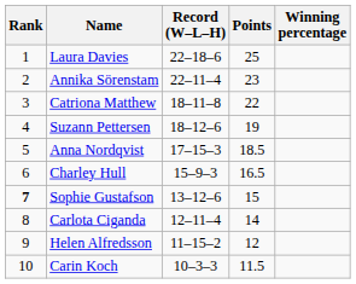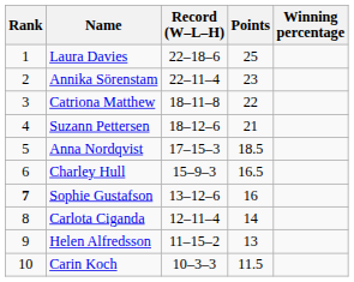 <table class="wikitable" style="text-align:center">
 <tr>
 <th>Rank</th>
 <th>Name</th>
 <th>Record<br>(W–L–H)</th>
 <th>Points</th>
 <th>Winning<br>percentage</th>
 </tr>
 <tr>
 <td>1</td>
 <td align="left"> <a href='#'>Laura Davies</a></td>
 <td>22–18–6</td>
 <td>25</td>
 <td></td>
 </tr>
 <tr>
 <td>2</td>
 <td align="left"> <a href='#'>Annika Sörenstam</a></td>
 <td>22–11–4</td>
 <td>23</td>
 <td></td>
 </tr>
 <tr>
 <td>3</td>
 <td align="left"> <a href='#'>Catriona Matthew</a></td>
 <td>18–11–8</td>
 <td>22</td>
 <td></td>
 </tr>
 <tr>
 <td>4</td>
 <td align="left"> <a href='#'>Suzann Pettersen</a></td>
 <td>18–12–6</td>
-<td>19</td>
+<td>21</td>
 <td></td>
 </tr>
 <tr>
 <td>5</td>
 <td align="left"> <a href='#'>Anna Nordqvist</a></td>
 <td>17–15–3</td>
 <td>18.5</td>
 <td></td>
 </tr>
 <tr>
 <td>6</td>
 <td align="left"> <a href='#'>Charley Hull</a></td>
 <td>15–9–3</td>
 <td>16.5</td>
 <td></td>
 </tr>
 <tr>
 <td><strong>7</strong></td>
 <td align="left"> <a href='#'>Sophie Gustafson</a></td>
 <td>13–12–6</td>
-<td>15</td>
+<td>16</td>
 <td></td>
 </tr>
 <tr>
 <td>8</td>
 <td align="left"> <a href='#'>Carlota Ciganda</a></td>
 <td>12–11–4</td>
 <td>14</td>
 <td></td>
 </tr>
 <tr>
 <td>9</td>
 <td align="left"> <a href='#'>Helen Alfredsson</a></td>
 <td>11–15–2</td>
-<td>12</td>
+<td>13</td>
 <td></td>
 </tr>
 <tr>
 <td>10</td>
 <td align="left"> <a href='#'>Carin Koch</a></td>
 <td>10–3–3</td>
 <td>11.5</td>
 <td></td>
 </tr>
 </table>
